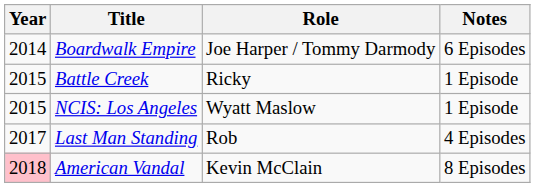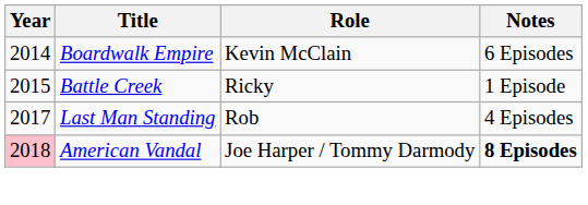 <table class="wikitable sortable">
 <tr>
 <th>Year</th>
 <th>Title</th>
 <th>Role</th>
 <th>Notes</th>
 </tr>
 <tr>
 <td>2014</td>
 <td><em><a href='#'>Boardwalk Empire</a></em></td>
-<td>Joe Harper / Tommy Darmody</td>
+<td>Kevin McClain</td>
 <td>6 Episodes</td>
 </tr>
 <tr>
 <td>2015</td>
 <td><em><a href='#'>Battle Creek</a></em></td>
 <td>Ricky</td>
-<td>1 Episode</td>
-</tr>
-<tr>
-<td>2015</td>
-<td><em><a href='#'>NCIS: Los Angeles</a></em></td>
-<td>Wyatt Maslow</td>
 <td>1 Episode</td>
 </tr>
 <tr>
 <td>2017</td>
 <td><em><a href='#'>Last Man Standing</a></em></td>
 <td>Rob</td>
 <td>4 Episodes</td>
 </tr>
 <tr>
 <td style="background: pink;">2018</td>
 <td><em><a href='#'>American Vandal</a></em></td>
-<td>Kevin McClain</td>
-<td>8 Episodes</td>
+<td>Joe Harper / Tommy Darmody</td>
+<td><strong>8 Episodes</strong></td>
 </tr>
 </table>
